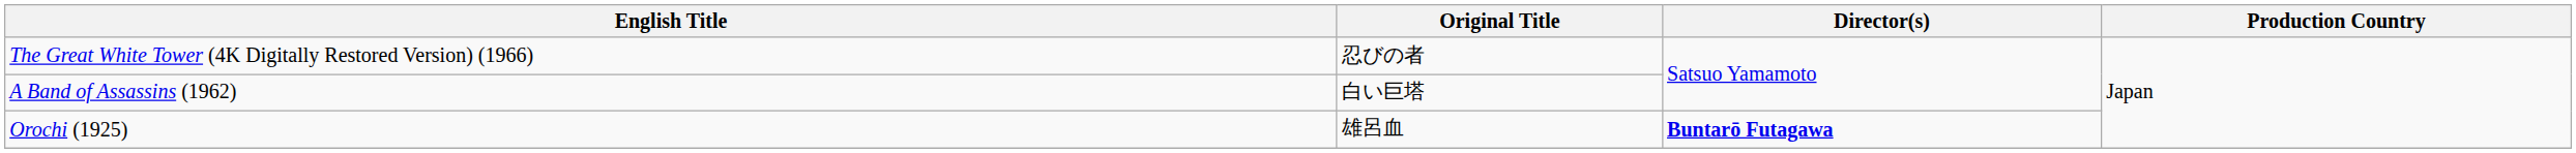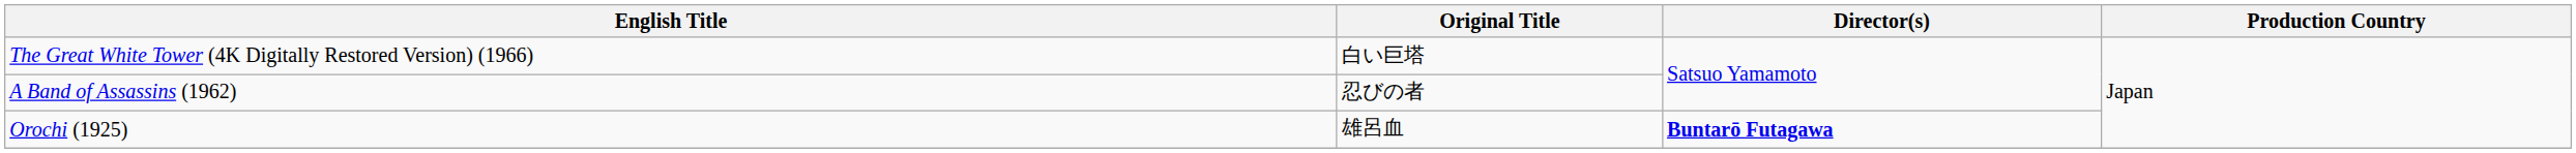 <table class="sortable wikitable" style="width:100%; margin-bottom:4px">
 <tr>
 <th>English Title</th>
 <th>Original Title</th>
 <th>Director(s)</th>
 <th>Production Country</th>
 </tr>
 <tr>
 <td><em><a href='#'>The Great White Tower</a></em> (4K Digitally Restored Version) (1966)</td>
-<td>忍びの者</td>
+<td>白い巨塔</td>
 <td rowspan="2"><a href='#'>Satsuo Yamamoto</a></td>
 <td rowspan="3">Japan</td>
 </tr>
 <tr>
 <td><em><a href='#'>A Band of Assassins</a></em> (1962)</td>
-<td>白い巨塔</td>
+<td>忍びの者</td>
 </tr>
 <tr>
 <td><em><a href='#'>Orochi</a></em> (1925)</td>
 <td>雄呂血</td>
 <td><strong><a href='#'>Buntarō Futagawa</a></strong></td>
 </tr>
 <tr>
 </tr>
 </table>
